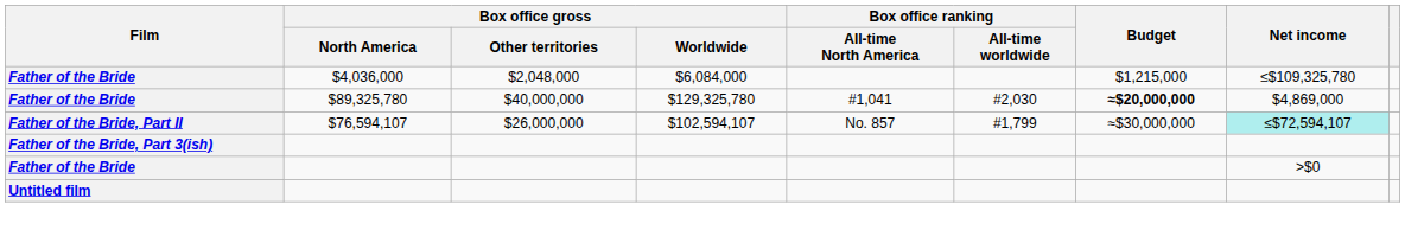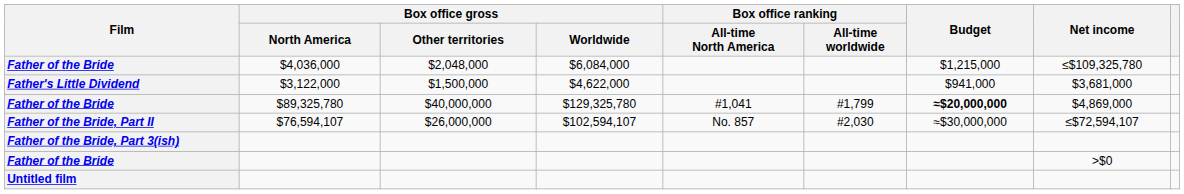 <table class="wikitable sortable" width=99% border="1" style="text-align: center;">
 <tr>
 <th rowspan="2" style="width:20%;">Film</th>
 <th colspan="3">Box office gross</th>
 <th colspan="2">Box office ranking</th>
 <th rowspan="2">Budget</th>
 <th rowspan="2">Net income</th>
 <th rowspan="2"></th>
 </tr>
 <tr>
 <th>North America</th>
 <th>Other territories</th>
 <th>Worldwide</th>
 <th>All-time <br>North America</th>
 <th>All-time <br>worldwide</th>
 </tr>
 <tr>
 <th style="text-align: left;"><em><a href='#'>Father of the Bride</a></em> </th>
 <td>$4,036,000</td>
 <td>$2,048,000</td>
 <td>$6,084,000</td>
 <td></td>
 <td></td>
 <td>$1,215,000</td>
 <td>≤$109,325,780</td>
 <td></td>
 </tr>
 <tr>
+<th style="text-align: left;"><em><a href='#'>Father's Little Dividend</a></em></th>
+<td>$3,122,000</td>
+<td>$1,500,000</td>
+<td>$4,622,000</td>
+<td></td>
+<td></td>
+<td>$941,000</td>
+<td>$3,681,000</td>
+<td></td>
+</tr>
+<tr>
 <th style="text-align: left;"><em><a href='#'>Father of the Bride</a></em> </th>
 <td>$89,325,780</td>
 <td>$40,000,000</td>
 <td>$129,325,780</td>
 <td>#1,041</td>
-<td>#2,030</td>
+<td>#1,799</td>
 <td><strong>≈$20,000,000</strong></td>
 <td>$4,869,000</td>
 <td></td>
 </tr>
 <tr>
 <th style="text-align: left;"><em><a href='#'>Father of the Bride, Part II</a></em></th>
 <td>$76,594,107</td>
 <td>$26,000,000</td>
 <td>$102,594,107</td>
 <td>No. 857</td>
-<td>#1,799</td>
+<td>#2,030</td>
 <td>≈$30,000,000</td>
-<td style="background: paleturquoise;">≤$72,594,107</td>
+<td>≤$72,594,107</td>
 <td></td>
 </tr>
 <tr>
 <th style="text-align: left;"><em><a href='#'>Father of the Bride, Part 3(ish)</a></em></th>
 <td></td>
 <td></td>
 <td></td>
 <td></td>
 <td></td>
 <td></td>
 <td></td>
 <td></td>
 </tr>
 <tr>
 <th style="text-align: left;"><em><a href='#'>Father of the Bride</a></em> </th>
 <td></td>
 <td></td>
 <td></td>
 <td></td>
 <td></td>
 <td></td>
 <td>>$0</td>
 <td></td>
 </tr>
 <tr>
 <th style="text-align: left;"><a href='#'>Untitled film</a></th>
 <td></td>
 <td></td>
 <td></td>
 <td></td>
 <td></td>
 <td></td>
 <td></td>
 <td></td>
 </tr>
 </table>
